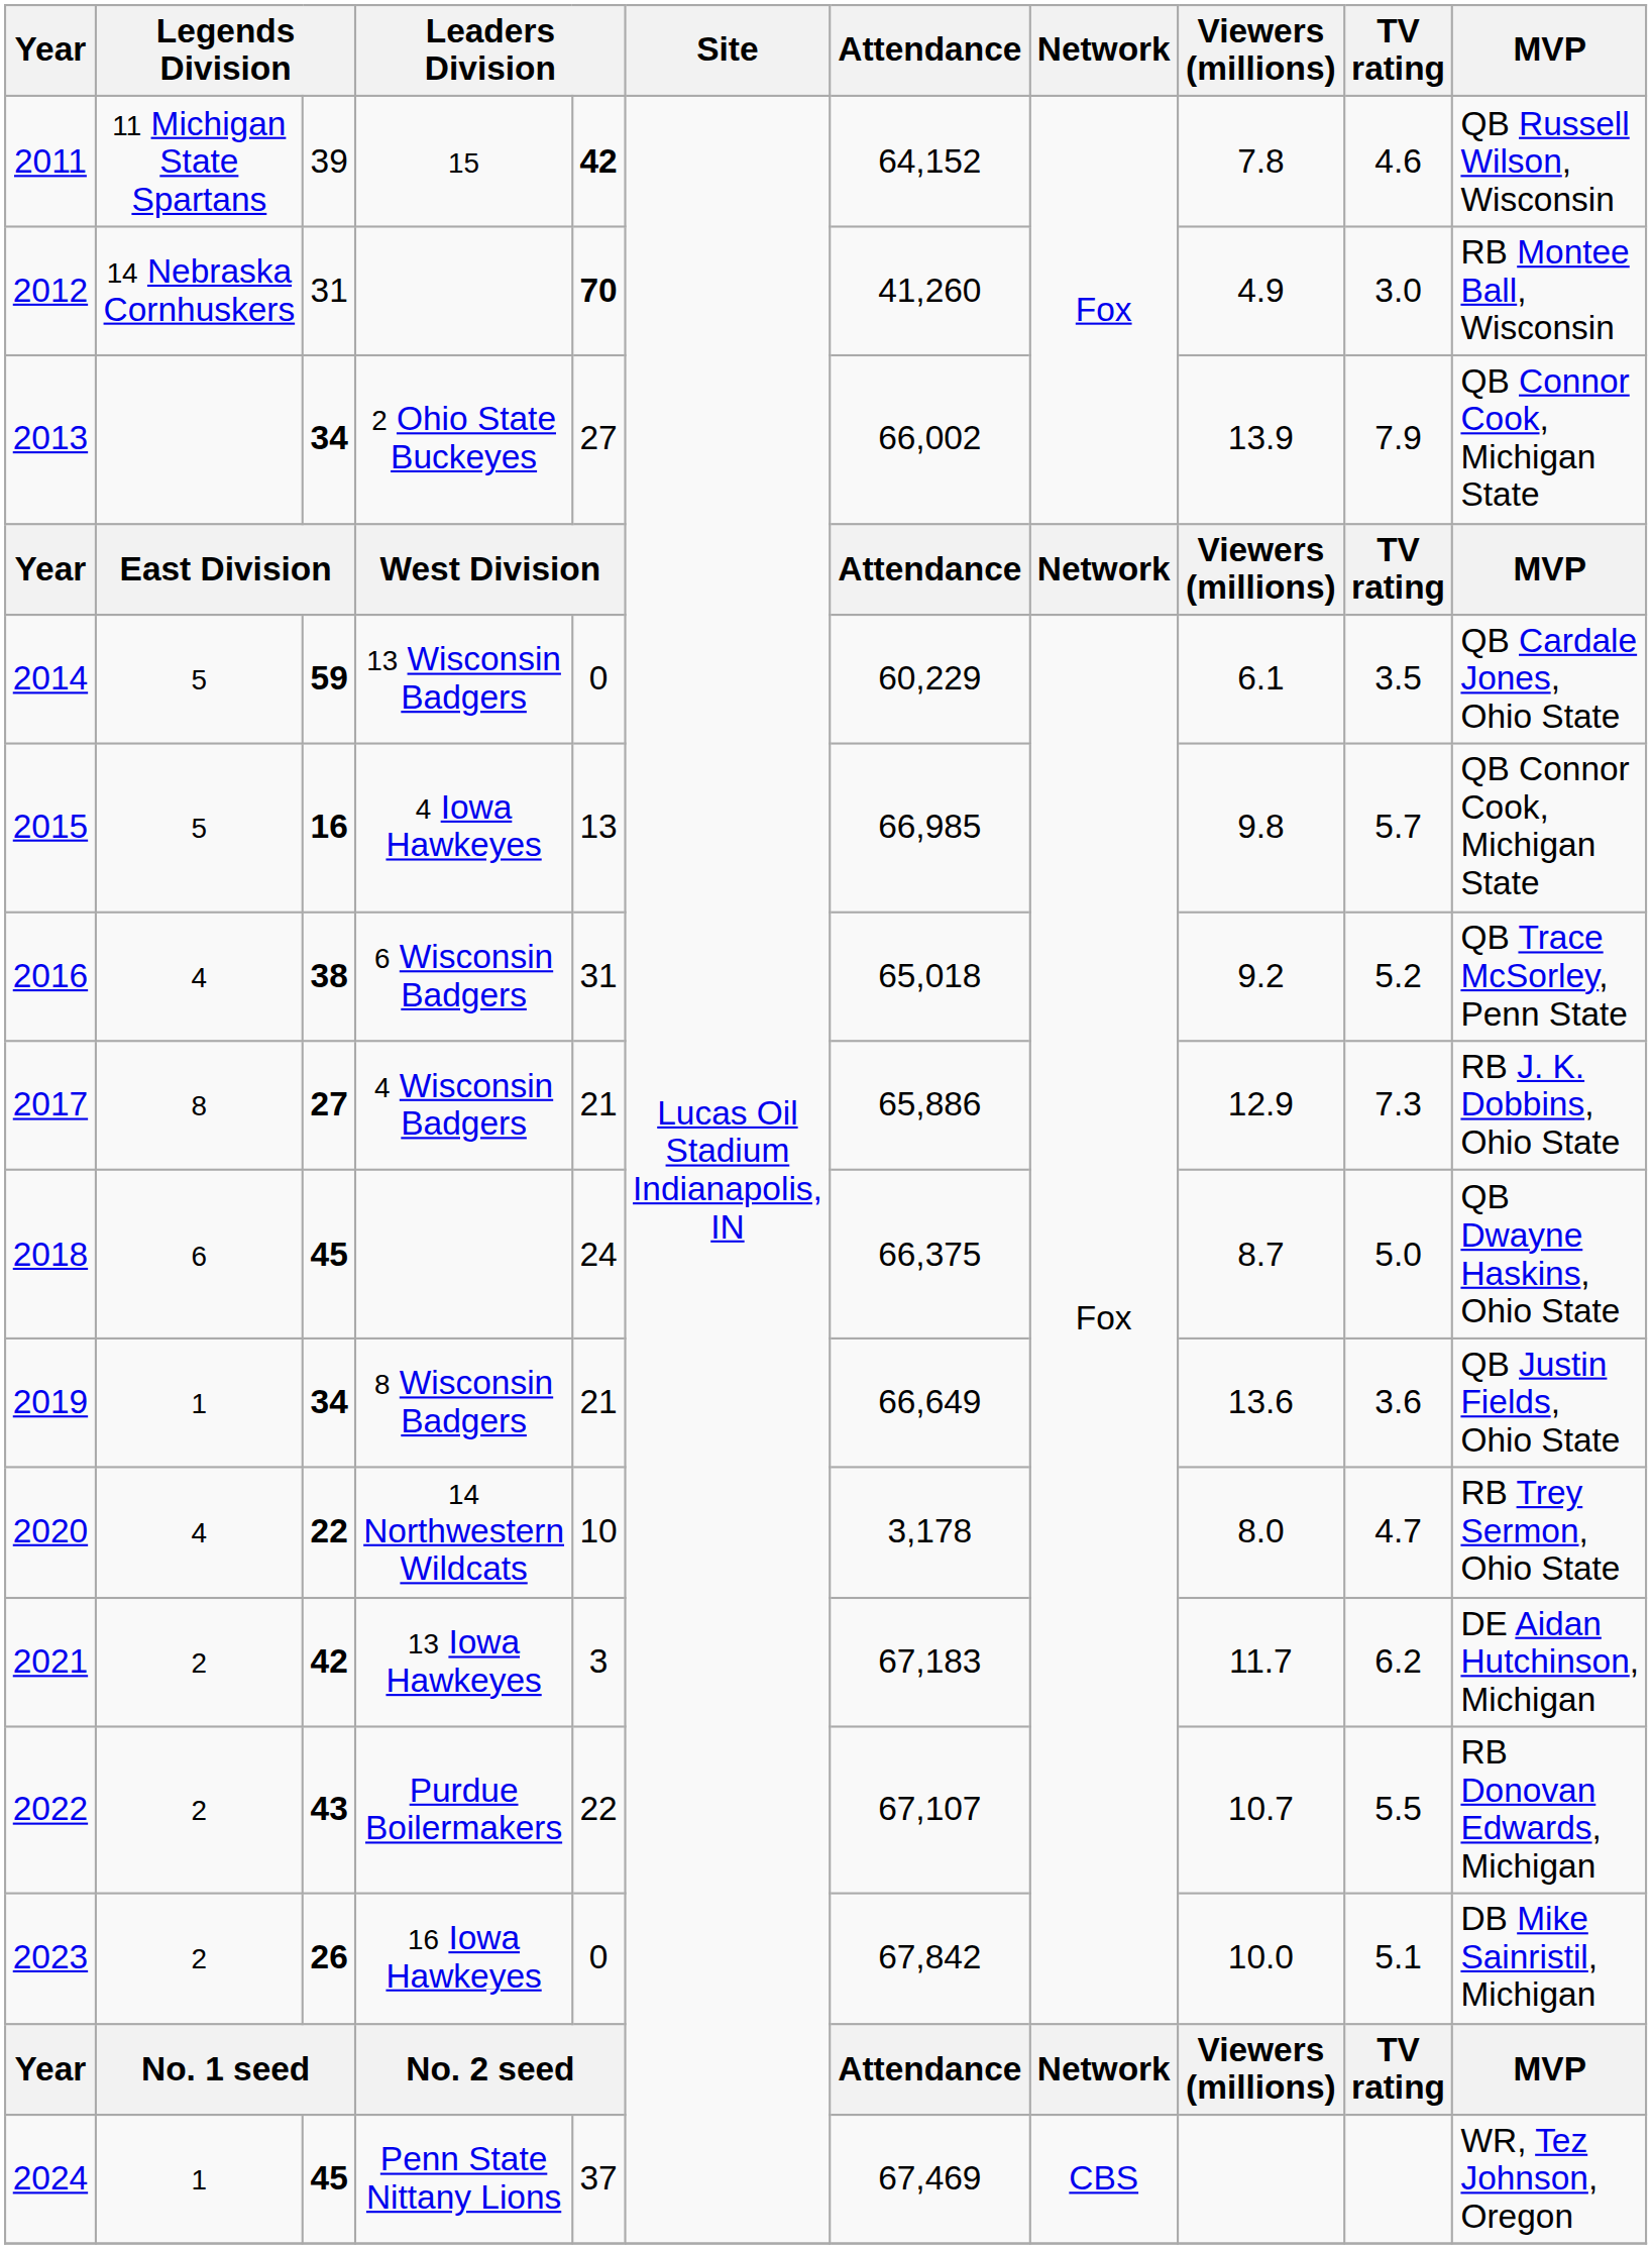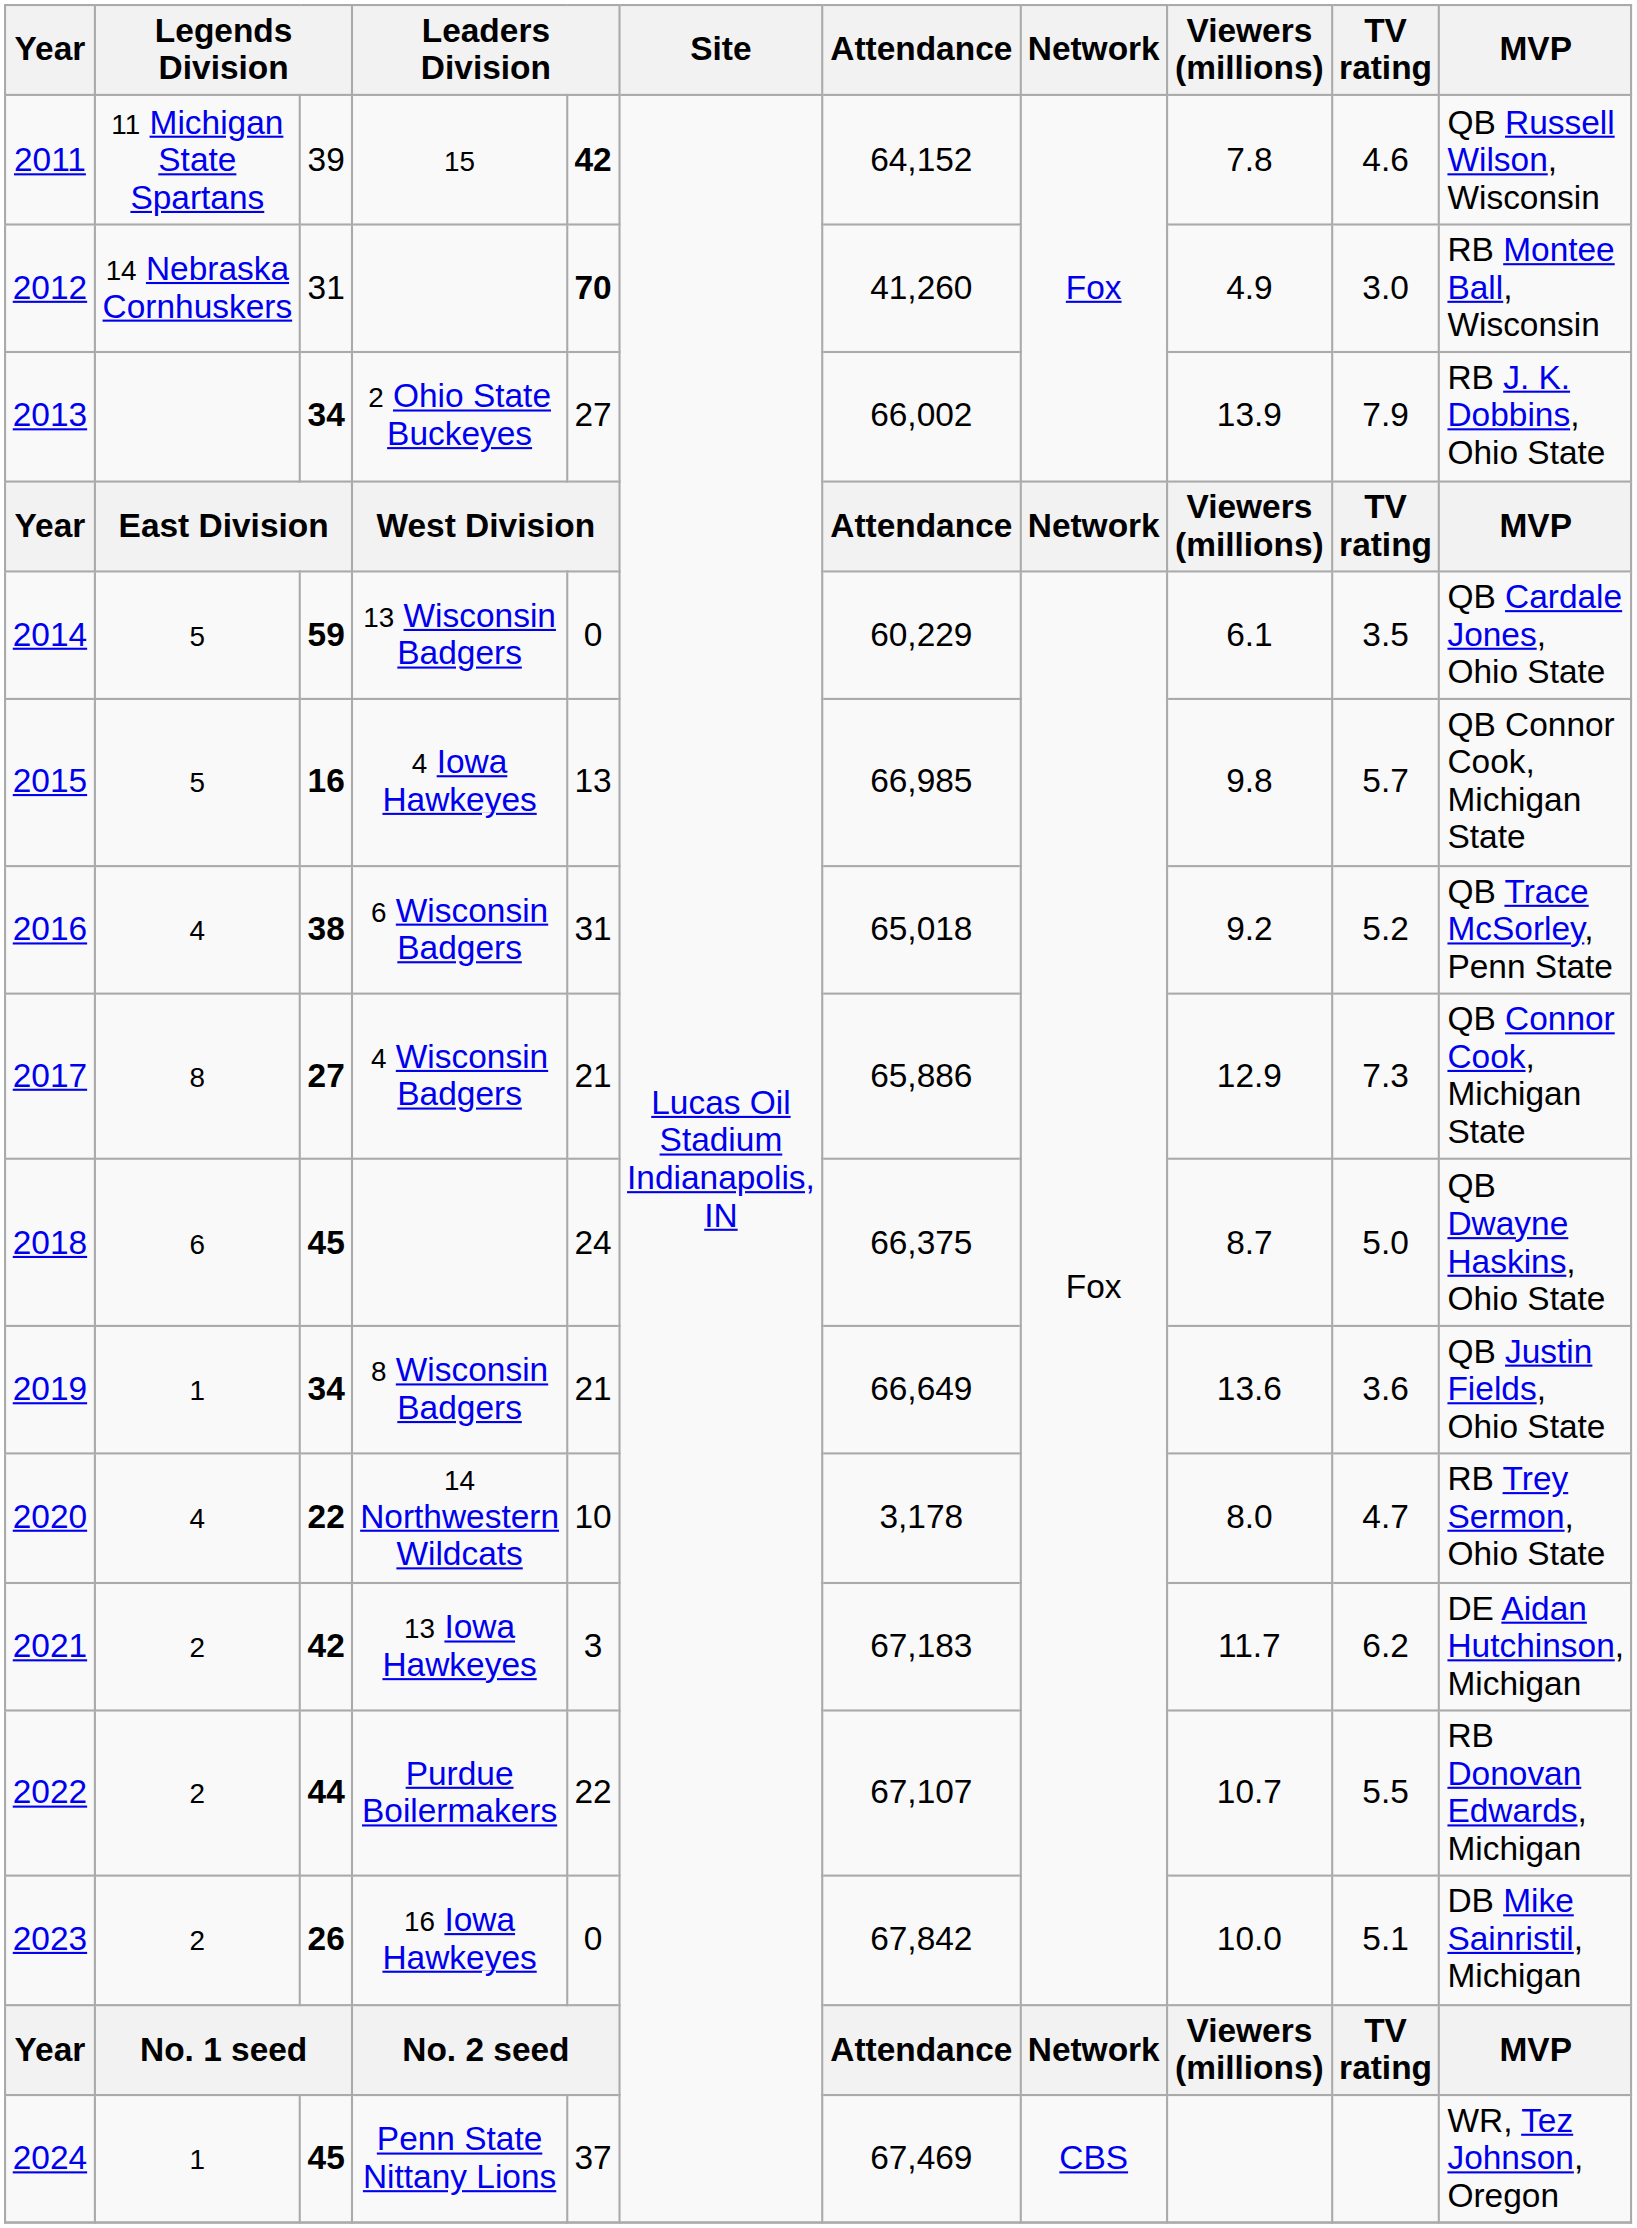 <table class="wikitable" style="text-align:center;" width=100%>
 <tr>
 <th>Year</th>
 <th colspan="2">Legends Division</th>
 <th colspan="2">Leaders Division</th>
 <th>Site</th>
 <th>Attendance</th>
 <th>Network</th>
 <th>Viewers<br>(millions)</th>
 <th>TV rating</th>
 <th>MVP</th>
 </tr>
 <tr>
 <td><a href='#'>2011</a></td>
 <td><small>11</small> <a href='#'>Michigan State Spartans</a></td>
 <td>39</td>
 <td style=><small>15</small> <strong><a href='#'></a></strong></td>
 <td><strong>42</strong></td>
 <td rowspan="16"><a href='#'>Lucas Oil Stadium</a><br><a href='#'>Indianapolis, IN</a></td>
 <td>64,152</td>
 <td rowspan="3"><a href='#'>Fox</a></td>
 <td>7.8</td>
 <td>4.6</td>
 <td align=left>QB <a href='#'>Russell Wilson</a>, Wisconsin</td>
 </tr>
 <tr>
 <td><a href='#'>2012</a></td>
 <td><small>14</small> <a href='#'>Nebraska Cornhuskers</a></td>
 <td>31</td>
 <td style=></td>
 <td><strong>70</strong></td>
 <td>41,260</td>
 <td>4.9</td>
 <td>3.0</td>
 <td align=left>RB <a href='#'>Montee Ball</a>, Wisconsin</td>
 </tr>
 <tr>
 <td><a href='#'>2013</a></td>
 <td style=></td>
 <td><strong>34</strong></td>
 <td><small>2</small> <a href='#'>Ohio State Buckeyes</a></td>
 <td>27</td>
 <td>66,002</td>
 <td>13.9</td>
 <td>7.9</td>
-<td align=left>QB <a href='#'>Connor Cook</a>, Michigan State</td>
+<td align=left>RB <a href='#'>J. K. Dobbins</a>, Ohio State</td>
 </tr>
 <tr>
 <th>Year</th>
 <th colspan="2">East Division</th>
 <th colspan="2">West Division</th>
 <th>Attendance</th>
 <th>Network</th>
 <th>Viewers<br>(millions)</th>
 <th>TV rating</th>
 <th>MVP</th>
 </tr>
 <tr>
 <td><a href='#'>2014</a></td>
 <td style=><small>5</small> <strong><a href='#'></a></strong></td>
 <td><strong>59</strong></td>
 <td><small>13</small> <a href='#'>Wisconsin Badgers</a></td>
 <td>0</td>
 <td>60,229</td>
 <td rowspan="10">Fox</td>
 <td>6.1</td>
 <td>3.5</td>
 <td align=left>QB <a href='#'>Cardale Jones</a>, Ohio State</td>
 </tr>
 <tr>
 <td><a href='#'>2015</a></td>
 <td style=><small>5</small> <strong><a href='#'></a></strong></td>
 <td><strong>16</strong></td>
 <td><small>4</small> <a href='#'>Iowa Hawkeyes</a></td>
 <td>13</td>
 <td>66,985</td>
 <td>9.8</td>
 <td>5.7</td>
 <td align=left>QB Connor Cook, Michigan State</td>
 </tr>
 <tr>
 <td><a href='#'>2016</a></td>
 <td style=><small>4</small> <strong><a href='#'></a></strong></td>
 <td><strong>38</strong></td>
 <td><small>6</small> <a href='#'>Wisconsin Badgers</a></td>
 <td>31</td>
 <td>65,018</td>
 <td>9.2</td>
 <td>5.2</td>
 <td align=left>QB <a href='#'>Trace McSorley</a>, Penn State</td>
 </tr>
 <tr>
 <td><a href='#'>2017</a></td>
 <td style=><small>8</small> <strong><a href='#'></a></strong></td>
 <td><strong>27</strong></td>
 <td><small>4</small> <a href='#'>Wisconsin Badgers</a></td>
 <td>21</td>
 <td>65,886</td>
 <td>12.9</td>
 <td>7.3</td>
-<td align=left>RB <a href='#'>J. K. Dobbins</a>, Ohio State</td>
+<td align=left>QB <a href='#'>Connor Cook</a>, Michigan State</td>
 </tr>
 <tr>
 <td><a href='#'>2018</a></td>
 <td style=><small>6</small> <strong><a href='#'></a></strong></td>
 <td><strong>45</strong></td>
 <td></td>
 <td>24</td>
 <td>66,375</td>
 <td>8.7</td>
 <td>5.0</td>
 <td align=left>QB <a href='#'>Dwayne Haskins</a>, Ohio State</td>
 </tr>
 <tr>
 <td><a href='#'>2019</a></td>
 <td style=><small>1</small> <strong><a href='#'></a></strong></td>
 <td><strong>34</strong></td>
 <td><small>8</small> <a href='#'>Wisconsin Badgers</a></td>
 <td>21</td>
 <td>66,649</td>
 <td>13.6</td>
 <td>3.6</td>
 <td align=left>QB <a href='#'>Justin Fields</a>, Ohio State</td>
 </tr>
 <tr>
 <td><a href='#'>2020</a></td>
 <td style=><small>4</small> <strong><a href='#'></a></strong></td>
 <td><strong>22</strong></td>
 <td><small>14</small> <a href='#'>Northwestern Wildcats</a></td>
 <td>10</td>
 <td>3,178</td>
 <td>8.0</td>
 <td>4.7</td>
 <td align=left>RB <a href='#'>Trey Sermon</a>, Ohio State</td>
 </tr>
 <tr>
 <td><a href='#'>2021</a></td>
 <td style=><small>2</small> <strong><a href='#'></a></strong></td>
 <td><strong>42</strong></td>
 <td><small>13</small> <a href='#'>Iowa Hawkeyes</a></td>
 <td>3</td>
 <td>67,183</td>
 <td>11.7</td>
 <td>6.2</td>
 <td align=left>DE <a href='#'>Aidan Hutchinson</a>, Michigan</td>
 </tr>
 <tr>
 <td><a href='#'>2022</a></td>
 <td style=><small>2</small> <strong><a href='#'></a></strong></td>
-<td><strong>43</strong></td>
+<td><strong>44</strong></td>
 <td><a href='#'>Purdue Boilermakers</a></td>
 <td>22</td>
 <td>67,107</td>
 <td>10.7</td>
 <td>5.5</td>
 <td align=left>RB <a href='#'>Donovan Edwards</a>, Michigan</td>
 </tr>
 <tr>
 <td><a href='#'>2023</a></td>
 <td style=><small>2</small> <strong><a href='#'></a></strong></td>
 <td><strong>26</strong></td>
 <td><small>16</small> <a href='#'>Iowa Hawkeyes</a></td>
 <td>0</td>
 <td>67,842</td>
 <td>10.0</td>
 <td>5.1</td>
 <td align=left>DB <a href='#'>Mike Sainristil</a>, Michigan</td>
 </tr>
 <tr>
 <th>Year</th>
 <th colspan="2">No. 1 seed</th>
 <th colspan="2">No. 2 seed</th>
 <th>Attendance</th>
 <th>Network</th>
 <th>Viewers<br>(millions)</th>
 <th>TV rating</th>
 <th>MVP</th>
 </tr>
 <tr>
 <td><a href='#'>2024</a></td>
 <td style=><small>1</small> <strong><a href='#'></a></strong></td>
 <td><strong>45</strong></td>
 <td> <a href='#'>Penn State Nittany Lions</a></td>
 <td>37</td>
 <td>67,469</td>
 <td><a href='#'>CBS</a></td>
 <td></td>
 <td></td>
 <td align=left>WR, <a href='#'>Tez Johnson</a>, Oregon</td>
 </tr>
 <tr>
 </tr>
 </table>
